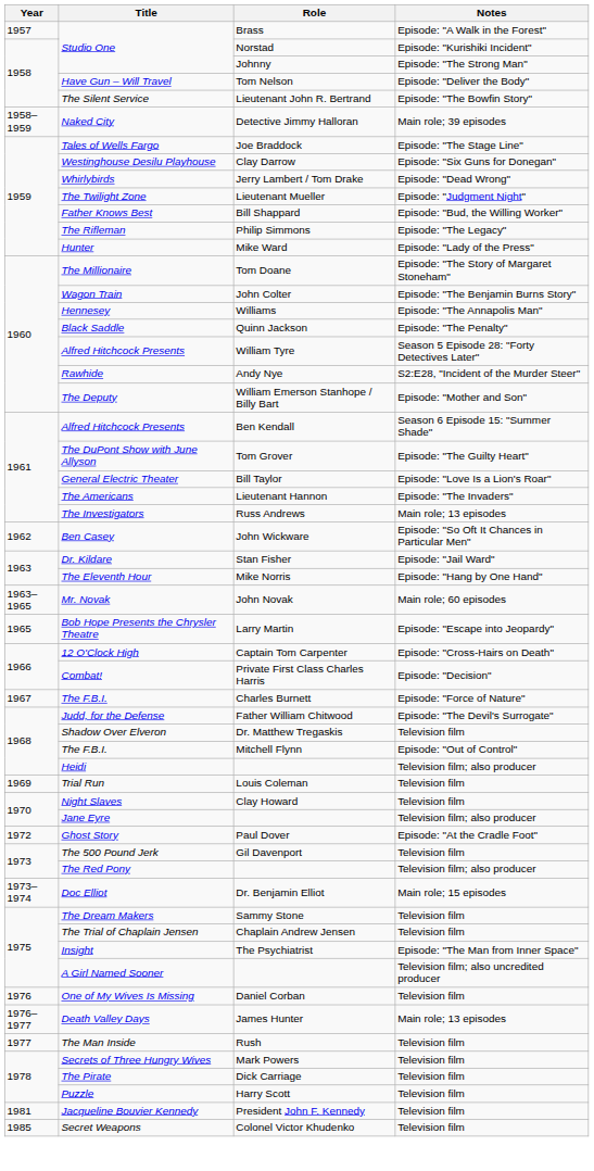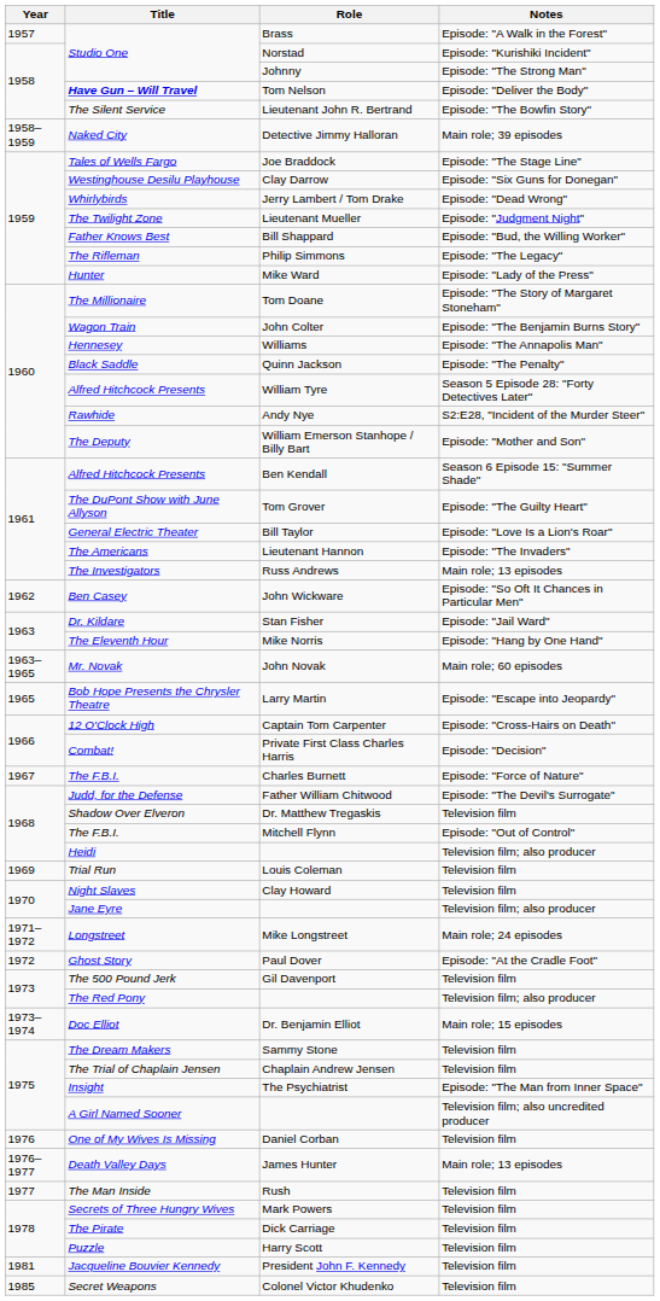 <table class="wikitable sortable">
 <tr>
 <th>Year</th>
 <th>Title</th>
 <th>Role</th>
 <th>Notes</th>
 </tr>
 <tr>
 <td>1957</td>
 <td rowspan="4"><em><a href='#'>Studio One</a></em></td>
 <td rowspan="2">Brass</td>
 <td rowspan="2">Episode: "A Walk in the Forest"</td>
 </tr>
 <tr>
 <td rowspan="5">1958</td>
 </tr>
 <tr>
 <td>Norstad</td>
 <td>Episode: "Kurishiki Incident"</td>
 </tr>
 <tr>
 <td>Johnny</td>
 <td>Episode: "The Strong Man"</td>
 </tr>
 <tr>
-<td><em><a href='#'>Have Gun – Will Travel</a></em></td>
+<td><strong><em><a href='#'>Have Gun – Will Travel</a></em></strong></td>
 <td>Tom Nelson</td>
 <td>Episode: "Deliver the Body"</td>
 </tr>
 <tr>
 <td><em>The Silent Service</em></td>
 <td>Lieutenant John R. Bertrand</td>
 <td>Episode: "The Bowfin Story"</td>
 </tr>
 <tr>
 <td>1958–1959</td>
 <td><em><a href='#'>Naked City</a></em></td>
 <td>Detective Jimmy Halloran</td>
 <td>Main role; 39 episodes</td>
 </tr>
 <tr>
 <td rowspan="7">1959</td>
 <td><em><a href='#'>Tales of Wells Fargo</a></em></td>
 <td>Joe Braddock</td>
 <td>Episode: "The Stage Line"</td>
 </tr>
 <tr>
 <td><em><a href='#'>Westinghouse Desilu Playhouse</a></em></td>
 <td>Clay Darrow</td>
 <td>Episode: "Six Guns for Donegan"</td>
 </tr>
 <tr>
 <td><em><a href='#'>Whirlybirds</a></em></td>
 <td>Jerry Lambert / Tom Drake</td>
 <td>Episode: "Dead Wrong"</td>
 </tr>
 <tr>
 <td><em><a href='#'>The Twilight Zone</a></em></td>
 <td>Lieutenant Mueller</td>
 <td>Episode: "<a href='#'>Judgment Night</a>"</td>
 </tr>
 <tr>
 <td><em><a href='#'>Father Knows Best</a></em></td>
 <td>Bill Shappard</td>
 <td>Episode: "Bud, the Willing Worker"</td>
 </tr>
 <tr>
 <td><em><a href='#'>The Rifleman</a></em></td>
 <td>Philip Simmons</td>
 <td>Episode: "The Legacy"</td>
 </tr>
 <tr>
 <td><em><a href='#'>Hunter</a></em></td>
 <td>Mike Ward</td>
 <td>Episode: "Lady of the Press"</td>
 </tr>
 <tr>
 <td rowspan="7">1960</td>
 <td><em><a href='#'>The Millionaire</a></em></td>
 <td>Tom Doane</td>
 <td>Episode: "The Story of Margaret Stoneham"</td>
 </tr>
 <tr>
 <td><em><a href='#'>Wagon Train</a></em></td>
 <td>John Colter</td>
 <td>Episode: "The Benjamin Burns Story"</td>
 </tr>
 <tr>
 <td><em><a href='#'>Hennesey</a></em></td>
 <td>Williams</td>
 <td>Episode: "The Annapolis Man"</td>
 </tr>
 <tr>
 <td><em><a href='#'>Black Saddle</a></em></td>
 <td>Quinn Jackson</td>
 <td>Episode: "The Penalty"</td>
 </tr>
 <tr>
 <td><em><a href='#'>Alfred Hitchcock Presents</a></em></td>
 <td>William Tyre</td>
 <td>Season 5 Episode 28: "Forty Detectives Later"</td>
 </tr>
 <tr>
 <td><em><a href='#'>Rawhide</a></em></td>
 <td>Andy Nye</td>
 <td>S2:E28, "Incident of the Murder Steer"</td>
 </tr>
 <tr>
 <td><em><a href='#'>The Deputy</a></em></td>
 <td>William Emerson Stanhope / Billy Bart</td>
 <td>Episode: "Mother and Son"</td>
 </tr>
 <tr>
 <td rowspan="5">1961</td>
 <td><em><a href='#'>Alfred Hitchcock Presents</a></em></td>
 <td>Ben Kendall</td>
 <td>Season 6 Episode 15: "Summer Shade"</td>
 </tr>
 <tr>
 <td><em><a href='#'>The DuPont Show with June Allyson</a></em></td>
 <td>Tom Grover</td>
 <td>Episode: "The Guilty Heart"</td>
 </tr>
 <tr>
 <td><em><a href='#'>General Electric Theater</a></em></td>
 <td>Bill Taylor</td>
 <td>Episode: "Love Is a Lion's Roar"</td>
 </tr>
 <tr>
 <td><em><a href='#'>The Americans</a></em></td>
 <td>Lieutenant Hannon</td>
 <td>Episode: "The Invaders"</td>
 </tr>
 <tr>
 <td><em><a href='#'>The Investigators</a></em></td>
 <td>Russ Andrews</td>
 <td>Main role; 13 episodes</td>
 </tr>
 <tr>
 <td>1962</td>
 <td><em><a href='#'>Ben Casey</a></em></td>
 <td>John Wickware</td>
 <td>Episode: "So Oft It Chances in Particular Men"</td>
 </tr>
 <tr>
 <td rowspan="2">1963</td>
 <td><em><a href='#'>Dr. Kildare</a></em></td>
 <td>Stan Fisher</td>
 <td>Episode: "Jail Ward"</td>
 </tr>
 <tr>
 <td><em><a href='#'>The Eleventh Hour</a></em></td>
 <td>Mike Norris</td>
 <td>Episode: "Hang by One Hand"</td>
 </tr>
 <tr>
 <td>1963–1965</td>
 <td><em><a href='#'>Mr. Novak</a></em></td>
 <td>John Novak</td>
 <td>Main role; 60 episodes</td>
 </tr>
 <tr>
 <td>1965</td>
 <td><em><a href='#'>Bob Hope Presents the Chrysler Theatre</a></em></td>
 <td>Larry Martin</td>
 <td>Episode: "Escape into Jeopardy"</td>
 </tr>
 <tr>
 <td rowspan="2">1966</td>
 <td><em><a href='#'>12 O'Clock High</a></em></td>
 <td>Captain Tom Carpenter</td>
 <td>Episode: "Cross-Hairs on Death"</td>
 </tr>
 <tr>
 <td><em><a href='#'>Combat!</a></em></td>
 <td>Private First Class Charles Harris</td>
 <td>Episode: "Decision"</td>
 </tr>
 <tr>
 <td>1967</td>
 <td><em><a href='#'>The F.B.I.</a></em></td>
 <td>Charles Burnett</td>
 <td>Episode: "Force of Nature"</td>
 </tr>
 <tr>
 <td rowspan="4">1968</td>
 <td><em><a href='#'>Judd, for the Defense</a></em></td>
 <td>Father William Chitwood</td>
 <td>Episode: "The Devil's Surrogate"</td>
 </tr>
 <tr>
 <td><em>Shadow Over Elveron</em></td>
 <td>Dr. Matthew Tregaskis</td>
 <td>Television film</td>
 </tr>
 <tr>
 <td><em>The F.B.I.</em></td>
 <td>Mitchell Flynn</td>
 <td>Episode: "Out of Control"</td>
 </tr>
 <tr>
 <td><em><a href='#'>Heidi</a></em></td>
 <td></td>
 <td>Television film; also producer</td>
 </tr>
 <tr>
 <td>1969</td>
 <td><em>Trial Run</em></td>
 <td>Louis Coleman</td>
 <td>Television film</td>
 </tr>
 <tr>
 <td rowspan="2">1970</td>
 <td><em><a href='#'>Night Slaves</a></em></td>
 <td>Clay Howard</td>
 <td>Television film</td>
 </tr>
 <tr>
 <td><em><a href='#'>Jane Eyre</a></em></td>
 <td></td>
 <td>Television film; also producer</td>
 </tr>
 <tr>
+<td>1971–1972</td>
+<td><em><a href='#'>Longstreet</a></em></td>
+<td>Mike Longstreet</td>
+<td>Main role; 24 episodes</td>
+</tr>
+<tr>
 <td>1972</td>
 <td><em><a href='#'>Ghost Story</a></em></td>
 <td>Paul Dover</td>
 <td>Episode: "At the Cradle Foot"</td>
 </tr>
 <tr>
 <td rowspan="2">1973</td>
 <td><em>The 500 Pound Jerk</em></td>
 <td>Gil Davenport</td>
 <td>Television film</td>
 </tr>
 <tr>
 <td><em><a href='#'>The Red Pony</a></em></td>
 <td></td>
 <td>Television film; also producer</td>
 </tr>
 <tr>
 <td>1973–1974</td>
 <td><em><a href='#'>Doc Elliot</a></em></td>
 <td>Dr. Benjamin Elliot</td>
 <td>Main role; 15 episodes</td>
 </tr>
 <tr>
 <td rowspan="4">1975</td>
 <td><em><a href='#'>The Dream Makers</a></em></td>
 <td>Sammy Stone</td>
 <td>Television film</td>
 </tr>
 <tr>
 <td><em>The Trial of Chaplain Jensen</em></td>
 <td>Chaplain Andrew Jensen</td>
 <td>Television film</td>
 </tr>
 <tr>
 <td><em><a href='#'>Insight</a></em></td>
 <td>The Psychiatrist</td>
 <td>Episode: "The Man from Inner Space"</td>
 </tr>
 <tr>
 <td><em><a href='#'>A Girl Named Sooner</a></em></td>
 <td></td>
 <td>Television film; also uncredited producer</td>
 </tr>
 <tr>
 <td>1976</td>
 <td><em><a href='#'>One of My Wives Is Missing</a></em></td>
 <td>Daniel Corban</td>
 <td>Television film</td>
 </tr>
 <tr>
 <td>1976–1977</td>
 <td><em><a href='#'>Death Valley Days</a></em></td>
 <td>James Hunter</td>
 <td>Main role; 13 episodes</td>
 </tr>
 <tr>
 <td>1977</td>
 <td><em>The Man Inside</em></td>
 <td>Rush</td>
 <td>Television film</td>
 </tr>
 <tr>
 <td rowspan="3">1978</td>
 <td><em><a href='#'>Secrets of Three Hungry Wives</a></em></td>
 <td>Mark Powers</td>
 <td>Television film</td>
 </tr>
 <tr>
 <td><em><a href='#'>The Pirate</a></em></td>
 <td>Dick Carriage</td>
 <td>Television film</td>
 </tr>
 <tr>
 <td><em><a href='#'>Puzzle</a></em></td>
 <td>Harry Scott</td>
 <td>Television film</td>
 </tr>
 <tr>
 <td>1981</td>
 <td><em><a href='#'>Jacqueline Bouvier Kennedy</a></em></td>
 <td>President <a href='#'>John F. Kennedy</a></td>
 <td>Television film</td>
 </tr>
 <tr>
 <td>1985</td>
 <td><em>Secret Weapons</em></td>
 <td>Colonel Victor Khudenko</td>
 <td>Television film</td>
 </tr>
 </table>
